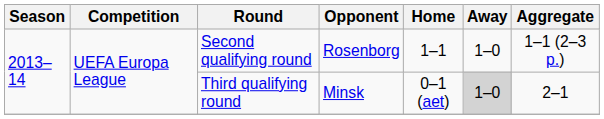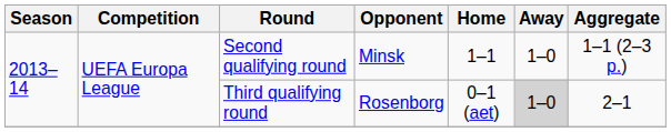 <table class="wikitable">
 <tr>
 <th>Season</th>
 <th>Competition</th>
 <th>Round</th>
 <th>Opponent</th>
 <th>Home</th>
 <th>Away</th>
 <th>Aggregate</th>
 </tr>
 <tr>
 <td rowspan=2><a href='#'>2013–14</a></td>
 <td rowspan=2><a href='#'>UEFA Europa League</a></td>
 <td><a href='#'>Second qualifying round</a></td>
-<td> <a href='#'>Rosenborg</a></td>
+<td> <a href='#'>Minsk</a></td>
 <td align="center">1–1</td>
 <td align="center">1–0</td>
 <td align="center">1–1 (2–3 <a href='#'>p.</a>)</td>
 </tr>
 <tr>
 <td><a href='#'>Third qualifying round</a></td>
-<td> <a href='#'>Minsk</a></td>
+<td> <a href='#'>Rosenborg</a></td>
 <td align="center">0–1 (<a href='#'>aet</a>)</td>
 <td align="center" style="background: lightgrey;">1–0</td>
 <td align="center">2–1</td>
 </tr>
 <tr>
 </tr>
 </table>
